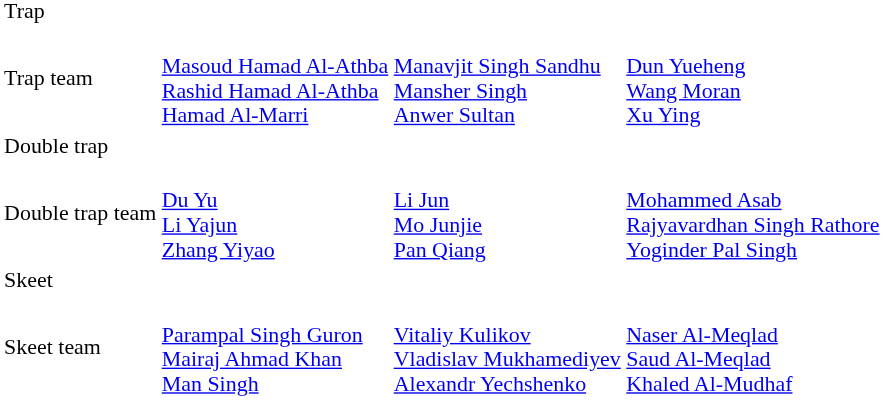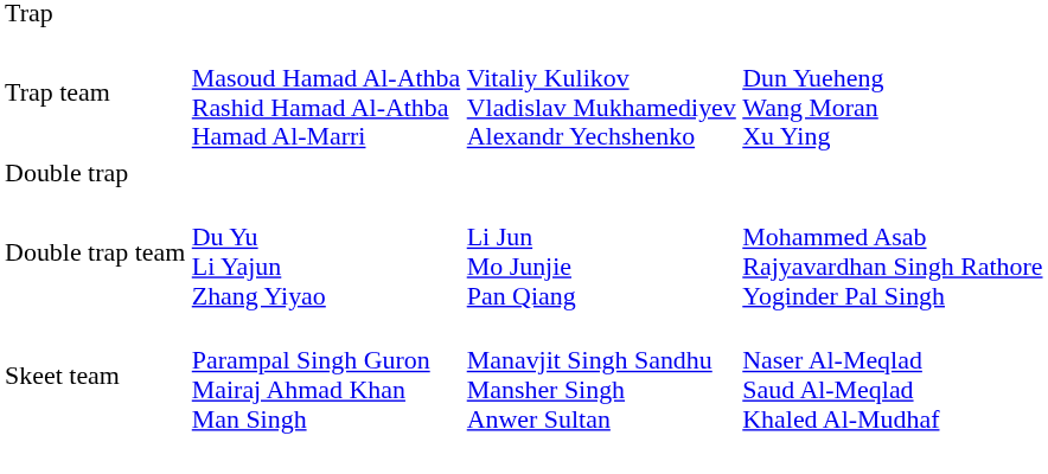 <table>
 <tr>
 <td>Trap</td>
 <td></td>
 <td></td>
 <td></td>
 </tr>
 <tr>
 <td>Trap team</td>
 <td><br><a href='#'>Masoud Hamad Al-Athba</a><br><a href='#'>Rashid Hamad Al-Athba</a><br><a href='#'>Hamad Al-Marri</a></td>
-<td><br><a href='#'>Manavjit Singh Sandhu</a><br><a href='#'>Mansher Singh</a><br><a href='#'>Anwer Sultan</a></td>
+<td><br><a href='#'>Vitaliy Kulikov</a><br><a href='#'>Vladislav Mukhamediyev</a><br><a href='#'>Alexandr Yechshenko</a></td>
 <td><br><a href='#'>Dun Yueheng</a><br><a href='#'>Wang Moran</a><br><a href='#'>Xu Ying</a></td>
 </tr>
 <tr>
 <td>Double trap</td>
 <td></td>
 <td></td>
 <td></td>
 </tr>
 <tr>
 <td>Double trap team</td>
 <td><br><a href='#'>Du Yu</a><br><a href='#'>Li Yajun</a><br><a href='#'>Zhang Yiyao</a></td>
 <td><br><a href='#'>Li Jun</a><br><a href='#'>Mo Junjie</a><br><a href='#'>Pan Qiang</a></td>
 <td><br><a href='#'>Mohammed Asab</a><br><a href='#'>Rajyavardhan Singh Rathore</a><br><a href='#'>Yoginder Pal Singh</a></td>
 </tr>
 <tr>
-<td>Skeet</td>
-<td></td>
-<td></td>
-<td></td>
-</tr>
-<tr>
 <td>Skeet team</td>
 <td><br><a href='#'>Parampal Singh Guron</a><br><a href='#'>Mairaj Ahmad Khan</a><br><a href='#'>Man Singh</a></td>
-<td><br><a href='#'>Vitaliy Kulikov</a><br><a href='#'>Vladislav Mukhamediyev</a><br><a href='#'>Alexandr Yechshenko</a></td>
+<td><br><a href='#'>Manavjit Singh Sandhu</a><br><a href='#'>Mansher Singh</a><br><a href='#'>Anwer Sultan</a></td>
 <td><br><a href='#'>Naser Al-Meqlad</a><br><a href='#'>Saud Al-Meqlad</a><br><a href='#'>Khaled Al-Mudhaf</a></td>
 </tr>
 </table>
